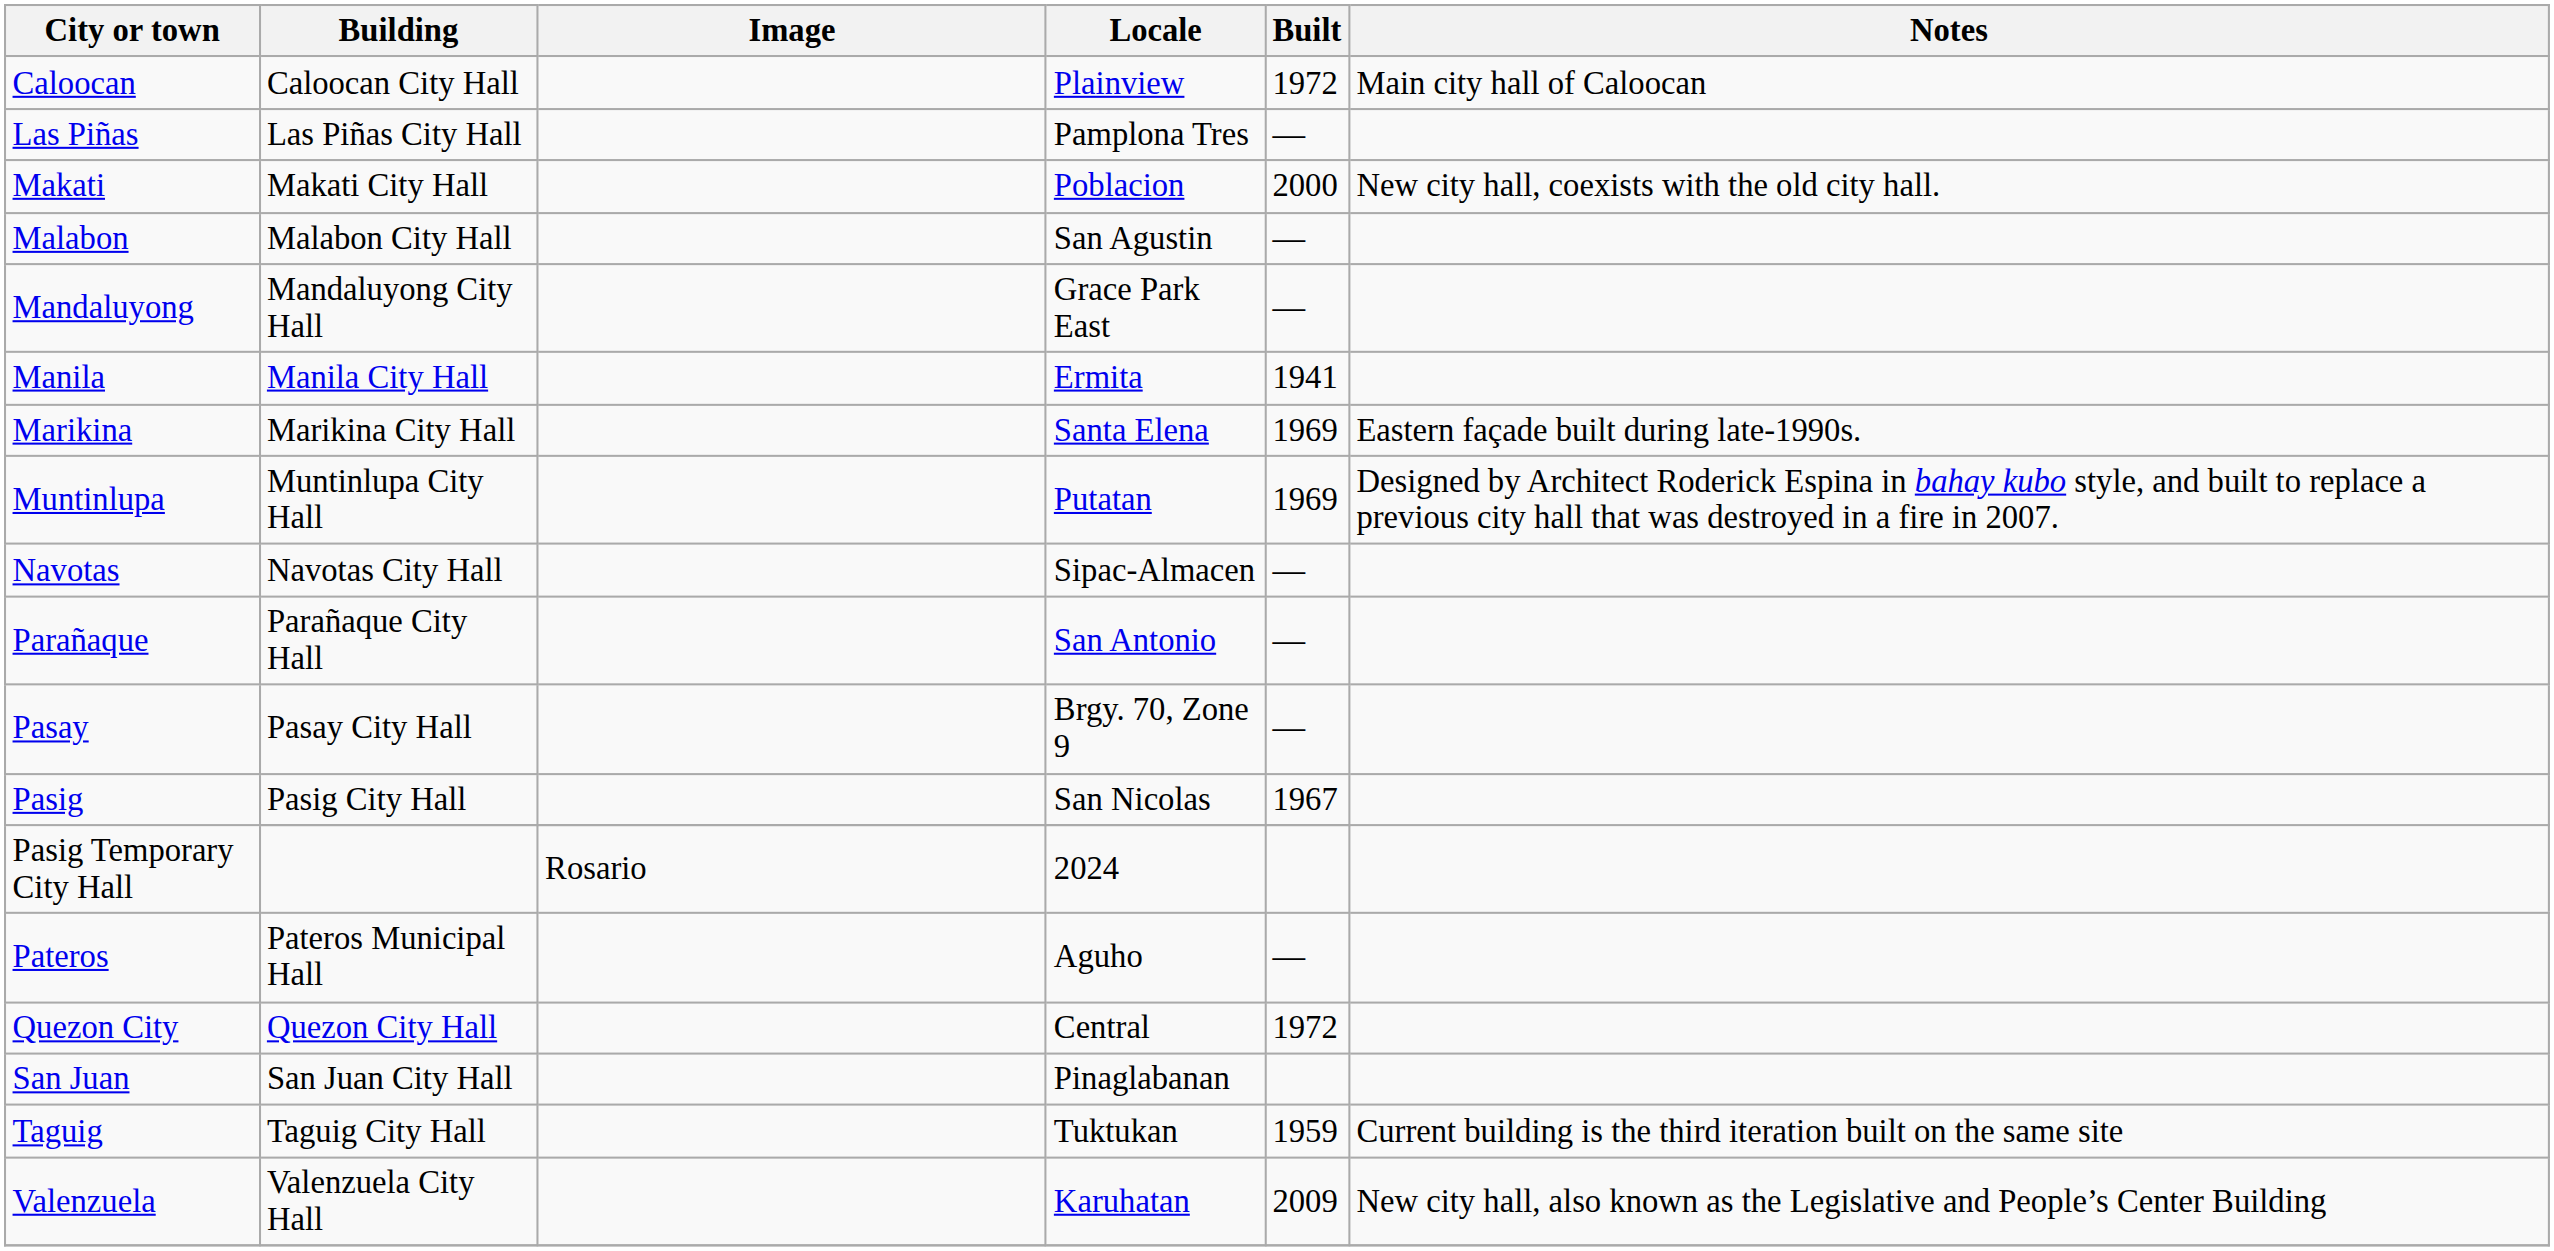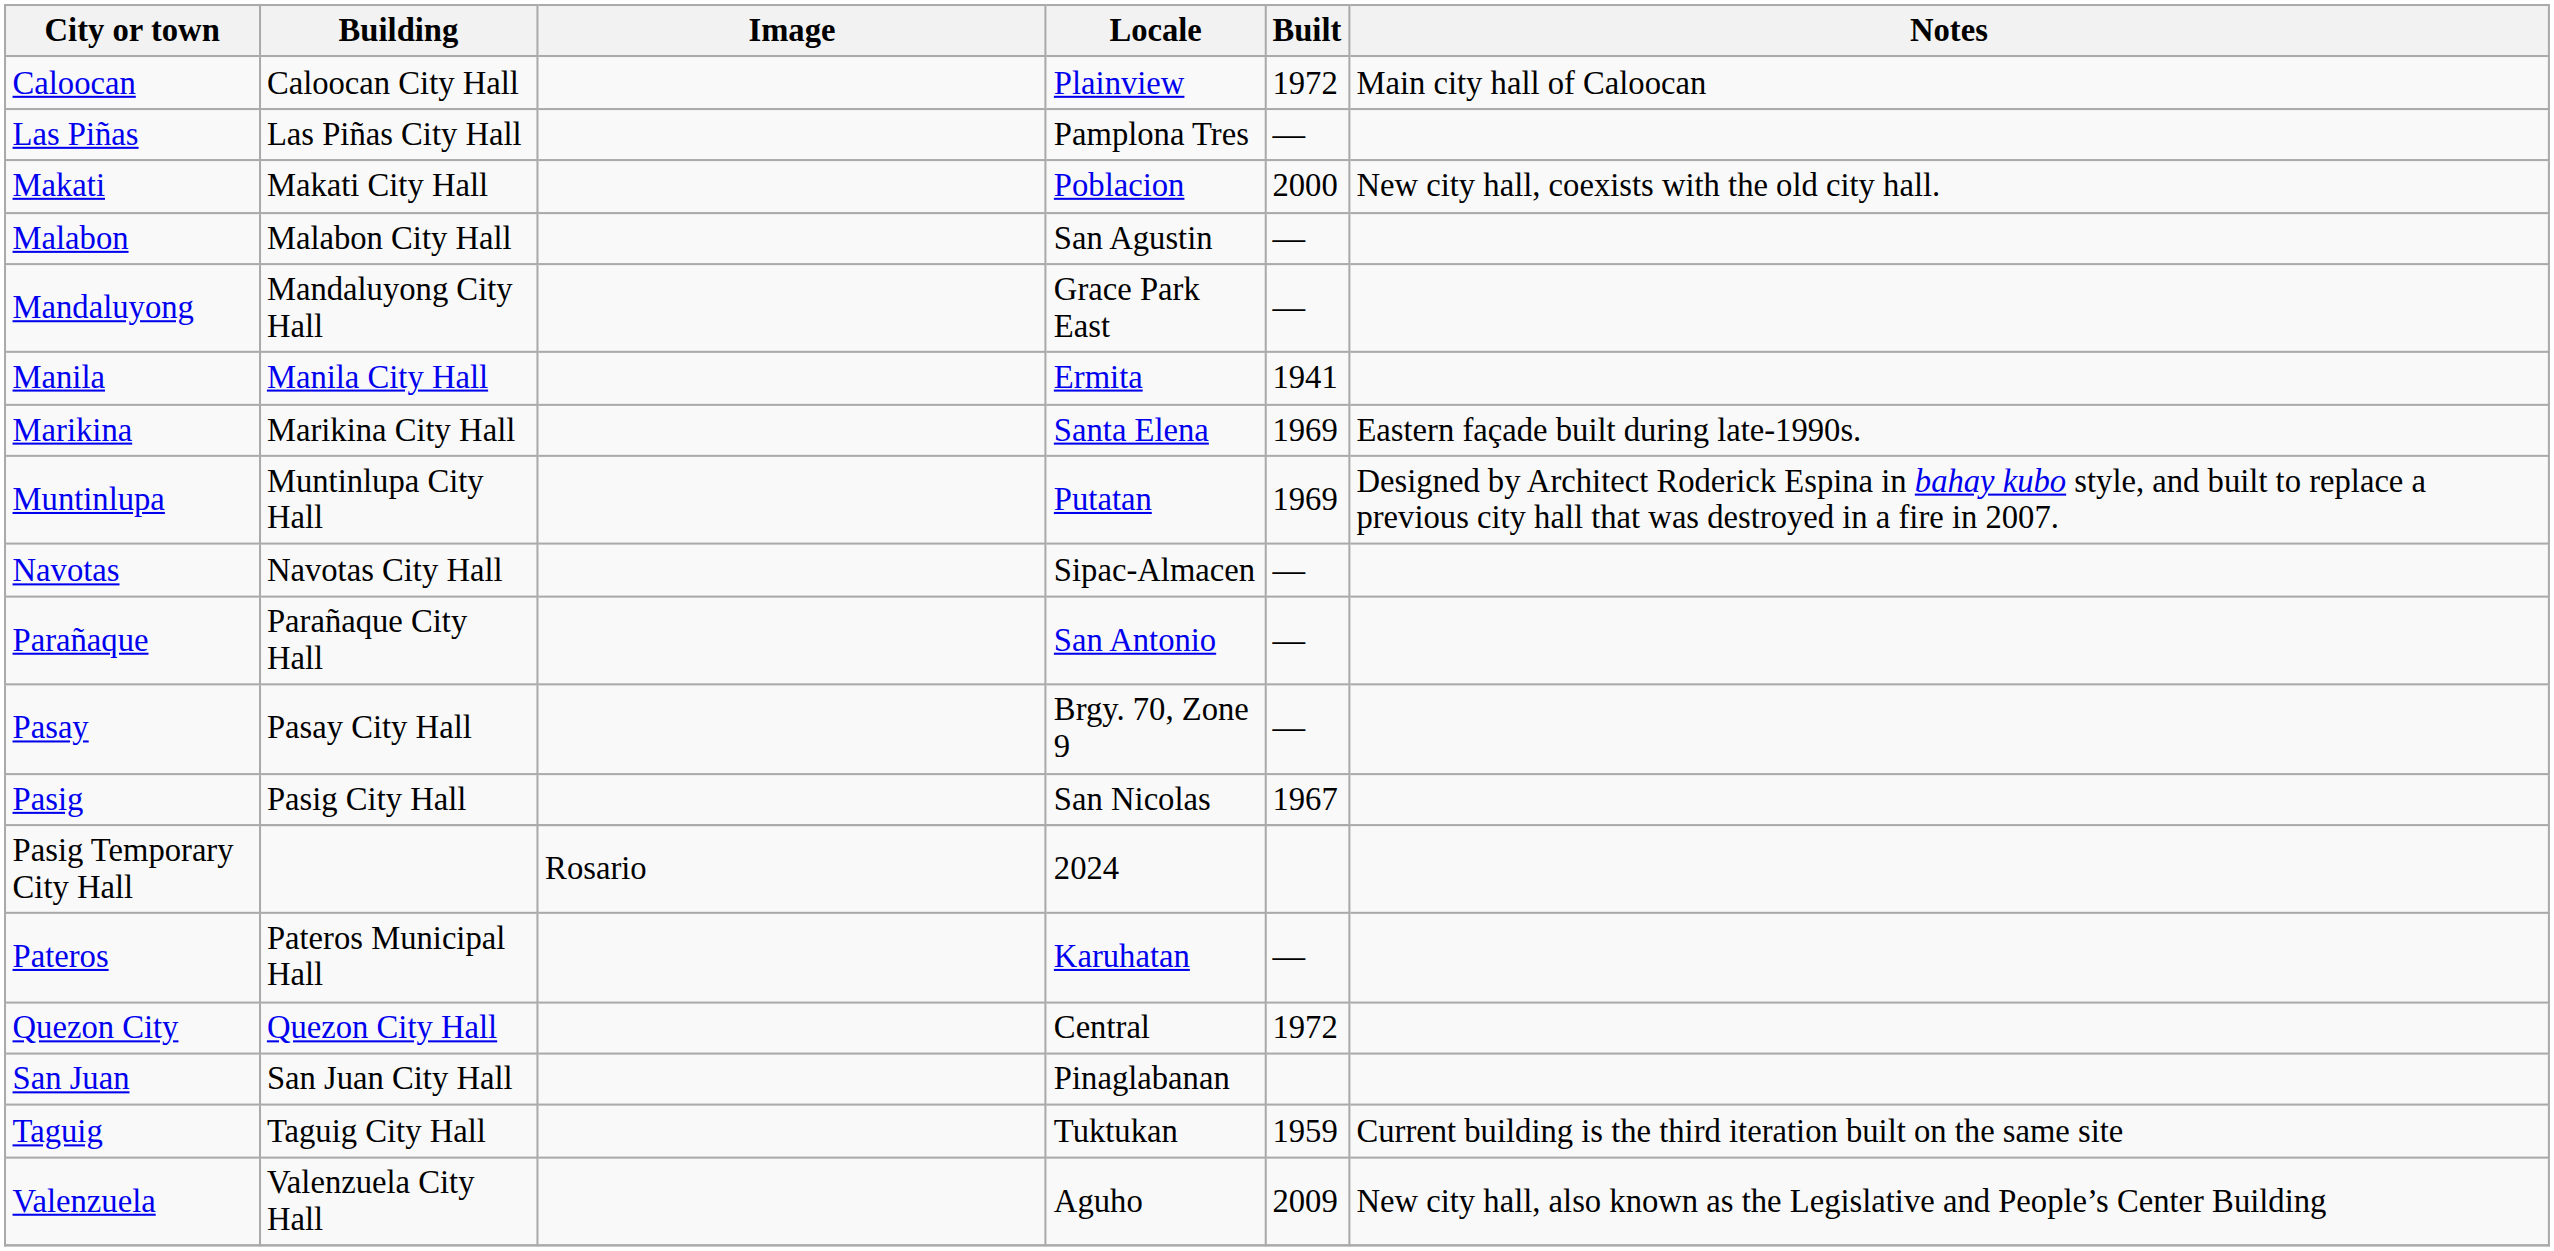 <table class="wikitable sortable">
 <tr>
 <th class=unsortable style="width: 10%;">City or town</th>
 <th class=unsortable>Building</th>
 <th class=unsortable style="width: 20%;">Image</th>
 <th>Locale</th>
 <th>Built</th>
 <th class=unsortable>Notes</th>
 </tr>
 <tr>
 <td><a href='#'>Caloocan</a></td>
 <td>Caloocan City Hall</td>
 <td></td>
 <td><a href='#'>Plainview</a></td>
 <td>1972</td>
 <td>Main city hall of Caloocan</td>
 </tr>
 <tr>
 <td><a href='#'>Las Piñas</a></td>
 <td>Las Piñas City Hall</td>
 <td></td>
 <td>Pamplona Tres</td>
 <td>—</td>
 <td></td>
 </tr>
 <tr>
 <td><a href='#'>Makati</a></td>
 <td>Makati City Hall</td>
 <td></td>
 <td><a href='#'>Poblacion</a></td>
 <td>2000</td>
 <td>New city hall, coexists with the old city hall.</td>
 </tr>
 <tr>
 <td><a href='#'>Malabon</a></td>
 <td>Malabon City Hall</td>
 <td></td>
 <td>San Agustin</td>
 <td>—</td>
 <td></td>
 </tr>
 <tr>
 <td><a href='#'>Mandaluyong</a></td>
 <td>Mandaluyong City Hall</td>
 <td></td>
 <td>Grace Park East</td>
 <td>—</td>
 <td></td>
 </tr>
 <tr>
 <td><a href='#'>Manila</a></td>
 <td><a href='#'>Manila City Hall</a></td>
 <td></td>
 <td><a href='#'>Ermita</a></td>
 <td>1941</td>
 <td></td>
 </tr>
 <tr>
 <td><a href='#'>Marikina</a></td>
 <td>Marikina City Hall</td>
 <td></td>
 <td><a href='#'>Santa Elena</a></td>
 <td>1969</td>
 <td>Eastern façade built during late-1990s.</td>
 </tr>
 <tr>
 <td><a href='#'>Muntinlupa</a></td>
 <td>Muntinlupa City Hall</td>
 <td></td>
 <td><a href='#'>Putatan</a></td>
 <td>1969</td>
 <td>Designed by Architect Roderick Espina in <em><a href='#'>bahay kubo</a></em> style, and built to replace a previous city hall that was destroyed in a fire in 2007.</td>
 </tr>
 <tr>
 <td><a href='#'>Navotas</a></td>
 <td>Navotas City Hall</td>
 <td></td>
 <td>Sipac-Almacen</td>
 <td>—</td>
 <td></td>
 </tr>
 <tr>
 <td><a href='#'>Parañaque</a></td>
 <td>Parañaque City Hall</td>
 <td></td>
 <td><a href='#'>San Antonio</a></td>
 <td>—</td>
 <td></td>
 </tr>
 <tr>
 <td><a href='#'>Pasay</a></td>
 <td>Pasay City Hall</td>
 <td></td>
 <td>Brgy. 70, Zone 9</td>
 <td>—</td>
 <td></td>
 </tr>
 <tr>
 <td rowspan = "2"><a href='#'>Pasig</a></td>
 <td>Pasig City Hall</td>
 <td></td>
 <td>San Nicolas</td>
 <td>1967</td>
 <td></td>
 </tr>
 <tr>
 </tr>
 <tr>
 <td>Pasig Temporary City Hall</td>
 <td></td>
 <td>Rosario</td>
 <td>2024</td>
 <td></td>
 </tr>
 <tr>
 <td><a href='#'>Pateros</a></td>
 <td>Pateros Municipal Hall</td>
 <td></td>
-<td>Aguho</td>
+<td><a href='#'>Karuhatan</a></td>
 <td>—</td>
 <td></td>
 </tr>
 <tr>
 <td><a href='#'>Quezon City</a></td>
 <td><a href='#'>Quezon City Hall</a></td>
 <td></td>
 <td>Central</td>
 <td>1972</td>
 <td></td>
 </tr>
 <tr>
 <td><a href='#'>San Juan</a></td>
 <td>San Juan City Hall</td>
 <td></td>
 <td>Pinaglabanan</td>
 <td></td>
 <td></td>
 </tr>
 <tr>
 <td><a href='#'>Taguig</a></td>
 <td>Taguig City Hall</td>
 <td></td>
 <td>Tuktukan</td>
 <td>1959</td>
 <td>Current building is the third iteration built on the same site  </td>
 </tr>
 <tr>
 <td><a href='#'>Valenzuela</a></td>
 <td>Valenzuela City Hall</td>
 <td></td>
-<td><a href='#'>Karuhatan</a></td>
+<td>Aguho</td>
 <td>2009</td>
 <td>New city hall, also known as the Legislative and People’s Center Building</td>
 </tr>
 <tr>
 </tr>
 </table>
